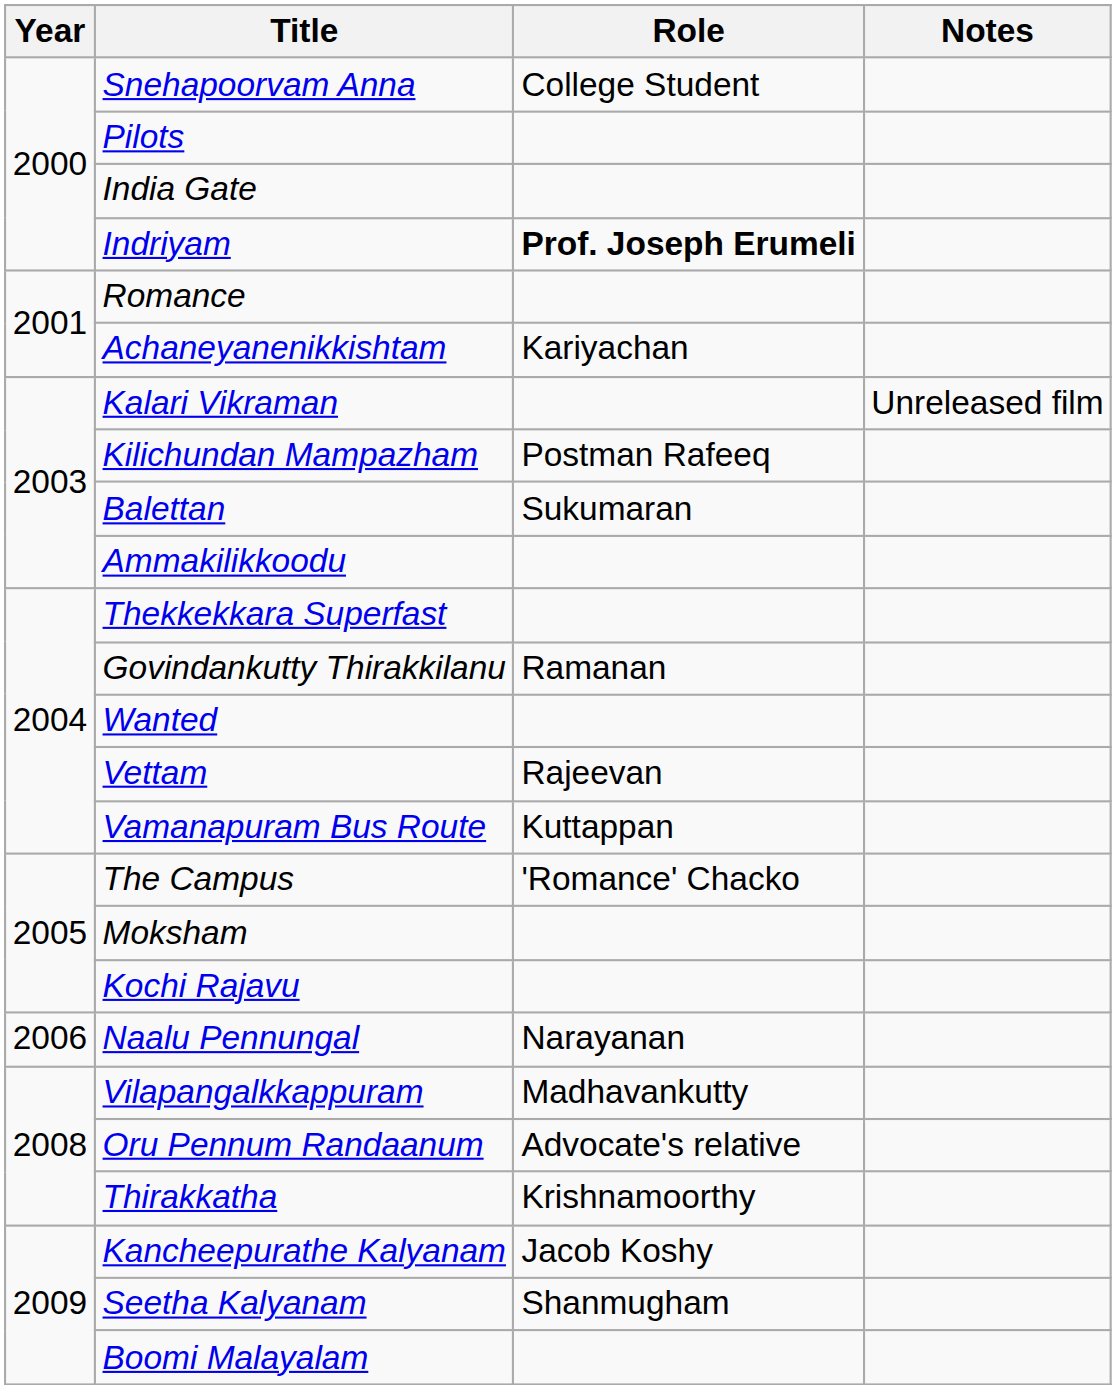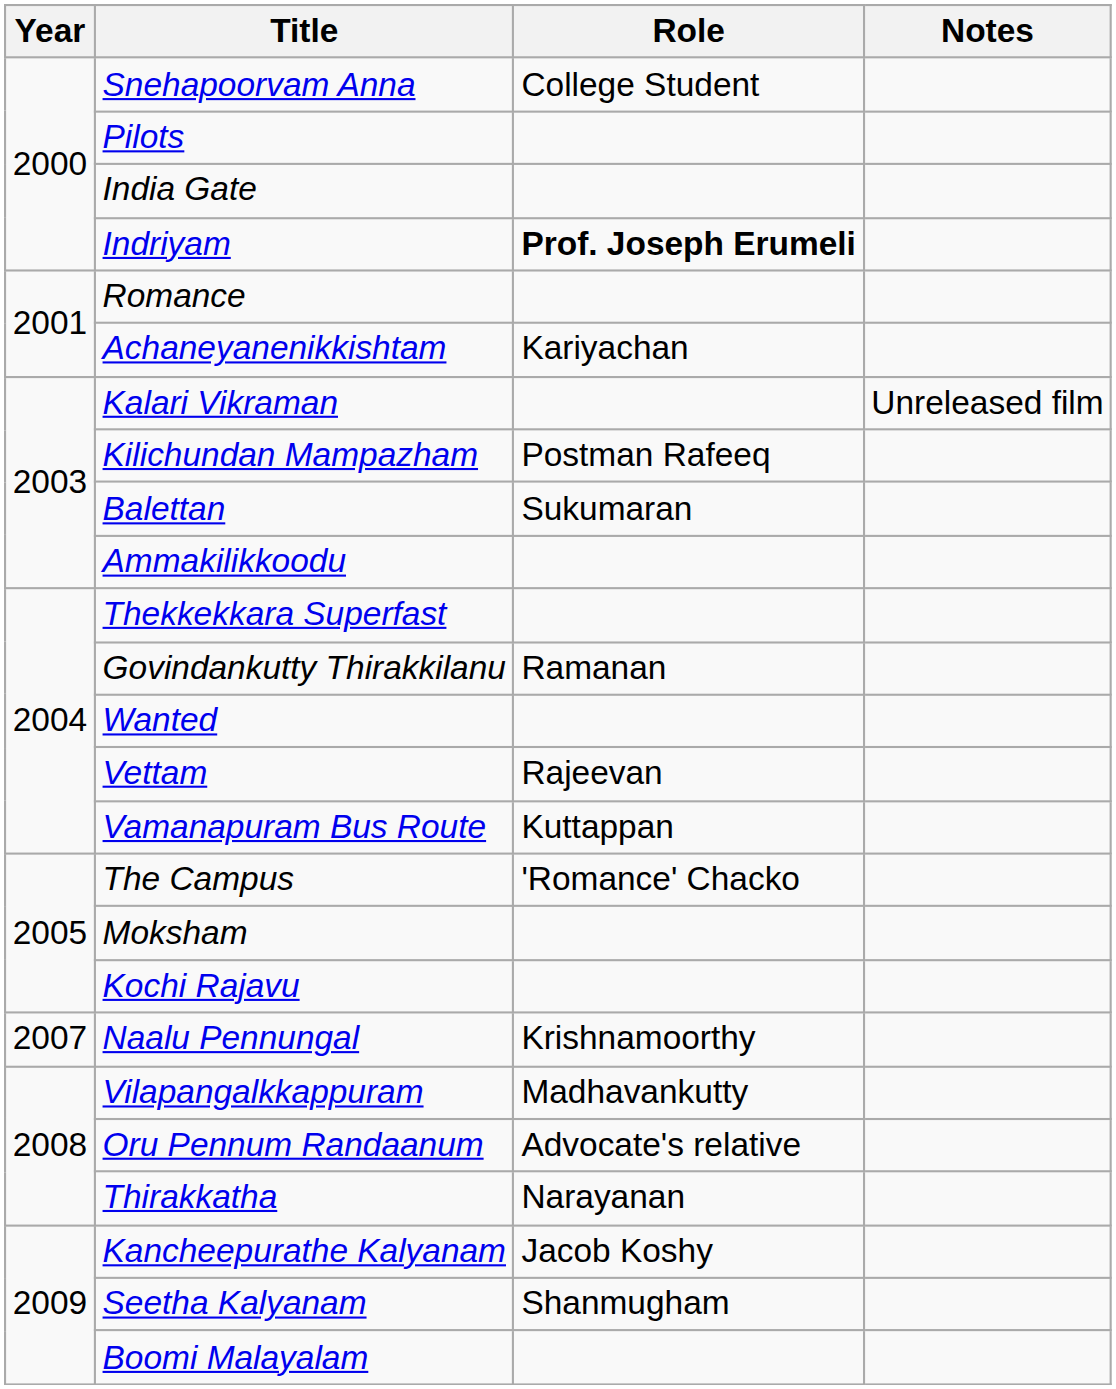 <table class="wikitable sortable">
 <tr>
 <th>Year</th>
 <th>Title</th>
 <th>Role</th>
 <th class="unsortable">Notes</th>
 </tr>
 <tr>
 <td rowspan=4>2000</td>
 <td><em><a href='#'>Snehapoorvam Anna</a></em></td>
 <td>College Student</td>
 <td></td>
 </tr>
 <tr>
 <td><em><a href='#'>Pilots</a></em></td>
 <td></td>
 <td></td>
 </tr>
 <tr>
 <td><em>India Gate</em></td>
 <td></td>
 <td></td>
 </tr>
 <tr>
 <td><em><a href='#'>Indriyam</a></em></td>
 <td><strong>Prof. Joseph Erumeli</strong></td>
 <td></td>
 </tr>
 <tr>
 <td rowspan=2>2001</td>
 <td><em>Romance</em></td>
 <td></td>
 <td></td>
 </tr>
 <tr>
 <td><em><a href='#'>Achaneyanenikkishtam</a></em></td>
 <td>Kariyachan</td>
 <td></td>
 </tr>
 <tr>
 <td rowspan=4>2003</td>
 <td><em><a href='#'>Kalari Vikraman</a></em></td>
 <td></td>
 <td>Unreleased film</td>
 </tr>
 <tr>
 <td><em><a href='#'>Kilichundan Mampazham</a></em></td>
 <td>Postman Rafeeq</td>
 <td></td>
 </tr>
 <tr>
 <td><em><a href='#'>Balettan</a></em></td>
 <td>Sukumaran</td>
 <td></td>
 </tr>
 <tr>
 <td><em><a href='#'>Ammakilikkoodu</a></em></td>
 <td></td>
 <td></td>
 </tr>
 <tr>
 <td rowspan=5>2004</td>
 <td><em><a href='#'>Thekkekkara Superfast</a></em></td>
 <td></td>
 <td></td>
 </tr>
 <tr>
 <td><em>Govindankutty Thirakkilanu</em></td>
 <td>Ramanan</td>
 <td></td>
 </tr>
 <tr>
 <td><em><a href='#'>Wanted</a></em></td>
 <td></td>
 <td></td>
 </tr>
 <tr>
 <td><em><a href='#'>Vettam</a></em></td>
 <td>Rajeevan</td>
 <td></td>
 </tr>
 <tr>
 <td><em><a href='#'>Vamanapuram Bus Route</a></em></td>
 <td>Kuttappan</td>
 <td></td>
 </tr>
 <tr>
 <td rowspan=3>2005</td>
 <td><em>The Campus</em></td>
 <td>'Romance' Chacko</td>
 <td></td>
 </tr>
 <tr>
 <td><em>Moksham</em></td>
 <td></td>
 <td></td>
 </tr>
 <tr>
 <td><em><a href='#'>Kochi Rajavu</a></em></td>
 <td></td>
 <td></td>
 </tr>
 <tr>
-<td>2006</td>
+<td>2007</td>
 <td><em><a href='#'>Naalu Pennungal</a></em></td>
-<td>Narayanan</td>
+<td>Krishnamoorthy</td>
 <td></td>
 </tr>
 <tr>
 <td rowspan=3>2008</td>
 <td><em><a href='#'>Vilapangalkkappuram</a></em></td>
 <td>Madhavankutty</td>
 <td></td>
 </tr>
 <tr>
 <td><em><a href='#'>Oru Pennum Randaanum</a></em></td>
 <td>Advocate's relative</td>
 <td></td>
 </tr>
 <tr>
 <td><em><a href='#'>Thirakkatha</a></em></td>
-<td>Krishnamoorthy</td>
+<td>Narayanan</td>
 <td></td>
 </tr>
 <tr>
 <td rowspan=3>2009</td>
 <td><em><a href='#'>Kancheepurathe Kalyanam</a></em></td>
 <td>Jacob Koshy</td>
 <td></td>
 </tr>
 <tr>
 <td><em><a href='#'>Seetha Kalyanam</a></em></td>
 <td>Shanmugham</td>
 <td></td>
 </tr>
 <tr>
 <td><em><a href='#'>Boomi Malayalam</a></em></td>
 <td></td>
 <td></td>
 </tr>
 </table>
